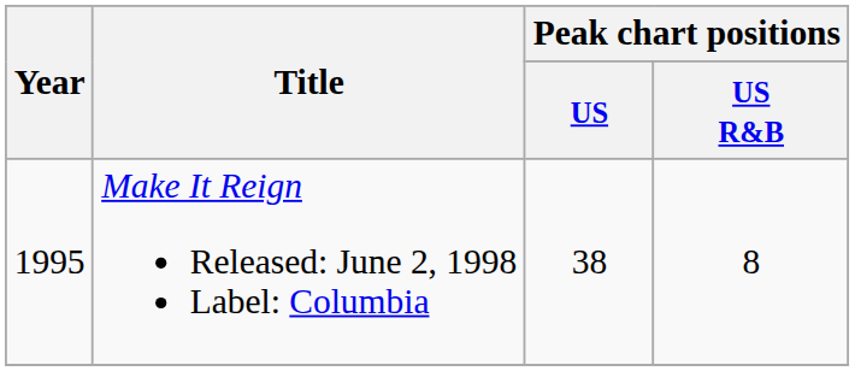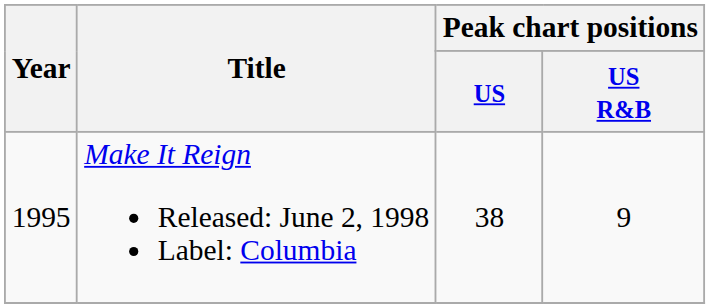 <table class="wikitable">
 <tr>
 <th rowspan="2">Year</th>
 <th rowspan="2">Title</th>
 <th colspan="2">Peak chart positions</th>
 </tr>
 <tr>
 <th><small><a href='#'>US</a></small></th>
 <th><small><a href='#'>US<br>R&B</a></small></th>
 </tr>
 <tr>
 <td>1995</td>
 <td><em><a href='#'>Make It Reign</a></em><br><ul><li>Released: June 2, 1998</li><li>Label: <a href='#'>Columbia</a></li></ul></td>
 <td align="center">38</td>
-<td align="center">8</td>
+<td align="center">9</td>
 </tr>
 <tr>
 </tr>
 </table>
